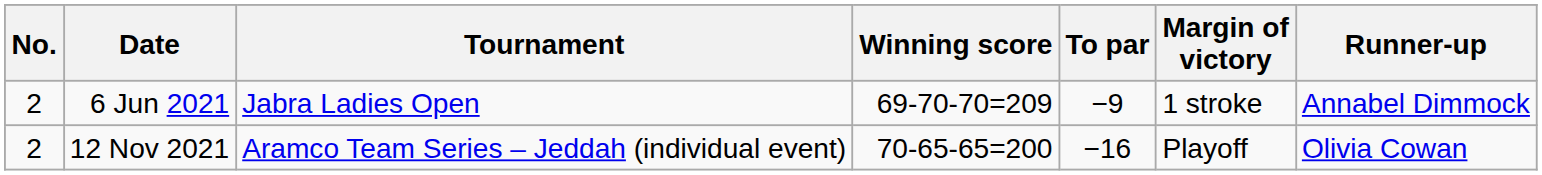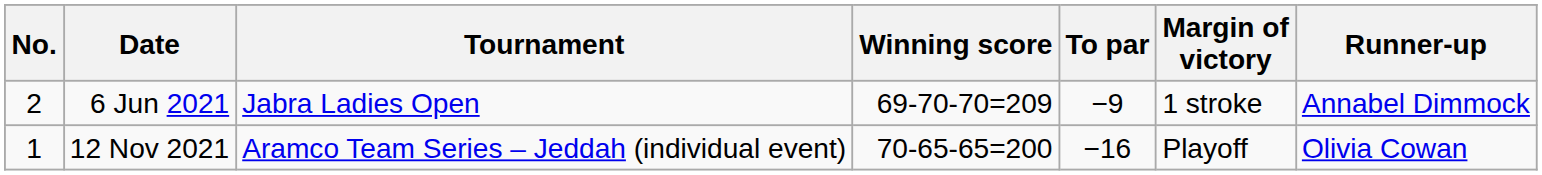 <table class="wikitable " style="font-size:95%;">
 <tr>
 <th>No.</th>
 <th>Date</th>
 <th>Tournament</th>
 <th>Winning score</th>
 <th>To par</th>
 <th>Margin of<br>victory</th>
 <th>Runner-up</th>
 </tr>
 <tr>
 <td align=center>2</td>
 <td align=right>6 Jun <a href='#'>2021</a></td>
 <td><a href='#'>Jabra Ladies Open</a></td>
 <td align=right>69-70-70=209</td>
 <td align=center>−9</td>
 <td>1 stroke</td>
 <td> <a href='#'>Annabel Dimmock</a></td>
 </tr>
 <tr>
-<td align=center>2</td>
+<td align=center>1</td>
 <td align=right>12 Nov 2021</td>
 <td><a href='#'>Aramco Team Series – Jeddah</a> (individual event)</td>
 <td align=right>70-65-65=200</td>
 <td align=center>−16</td>
 <td>Playoff</td>
 <td> <a href='#'>Olivia Cowan</a></td>
 </tr>
 </table>
